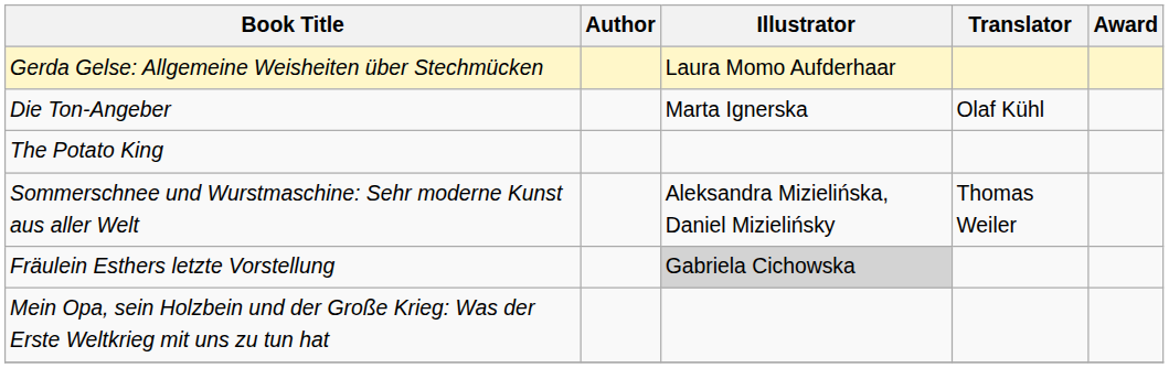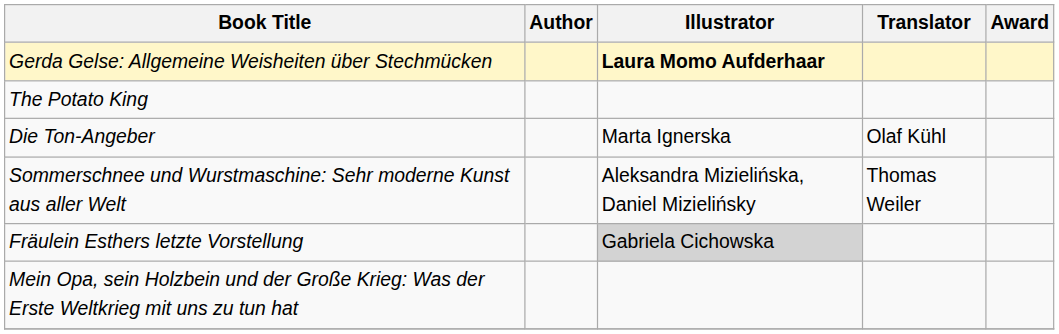 <table class="wikitable sortable mw-collapsible" style="font-size:1.00em; line-height:1.5em;">
 <tr>
 <th scope="col">Book Title</th>
 <th scope="col">Author</th>
 <th scope="col">Illustrator</th>
 <th scope="col">Translator</th>
 <th scope="col">Award</th>
 </tr>
 <tr style="background:#fff7c9">
 <td><em>Gerda Gelse: Allgemeine Weisheiten über Stechmücken</em></td>
 <td></td>
-<td>Laura Momo Aufderhaar</td>
+<td><strong>Laura Momo Aufderhaar</strong></td>
+<td></td>
+<td></td>
+</tr>
+<tr>
+<td><em>The Potato King</em></td>
+<td></td>
+<td></td>
 <td></td>
 <td></td>
 </tr>
 <tr>
 <td><em>Die Ton-Angeber</em></td>
 <td></td>
 <td>Marta Ignerska</td>
 <td>Olaf Kühl</td>
-<td></td>
-</tr>
-<tr>
-<td><em>The Potato King</em></td>
-<td></td>
-<td></td>
-<td></td>
 <td></td>
 </tr>
 <tr>
 <td><em>Sommerschnee und Wurstmaschine: Sehr moderne Kunst aus aller Welt</em></td>
 <td></td>
 <td>Aleksandra Mizielińska, Daniel Mizielińsky</td>
 <td>Thomas Weiler</td>
 <td></td>
 </tr>
 <tr>
 <td><em>Fräulein Esthers letzte Vorstellung</em></td>
 <td></td>
 <td style="background: lightgrey;">Gabriela Cichowska</td>
 <td></td>
 <td></td>
 </tr>
 <tr>
 <td><em>Mein Opa, sein Holzbein und der Große Krieg: Was der Erste Weltkrieg mit uns zu tun hat</em></td>
 <td></td>
 <td></td>
 <td></td>
 <td></td>
 </tr>
 <tr style="background:#fff7c9">
 </tr>
 </table>
